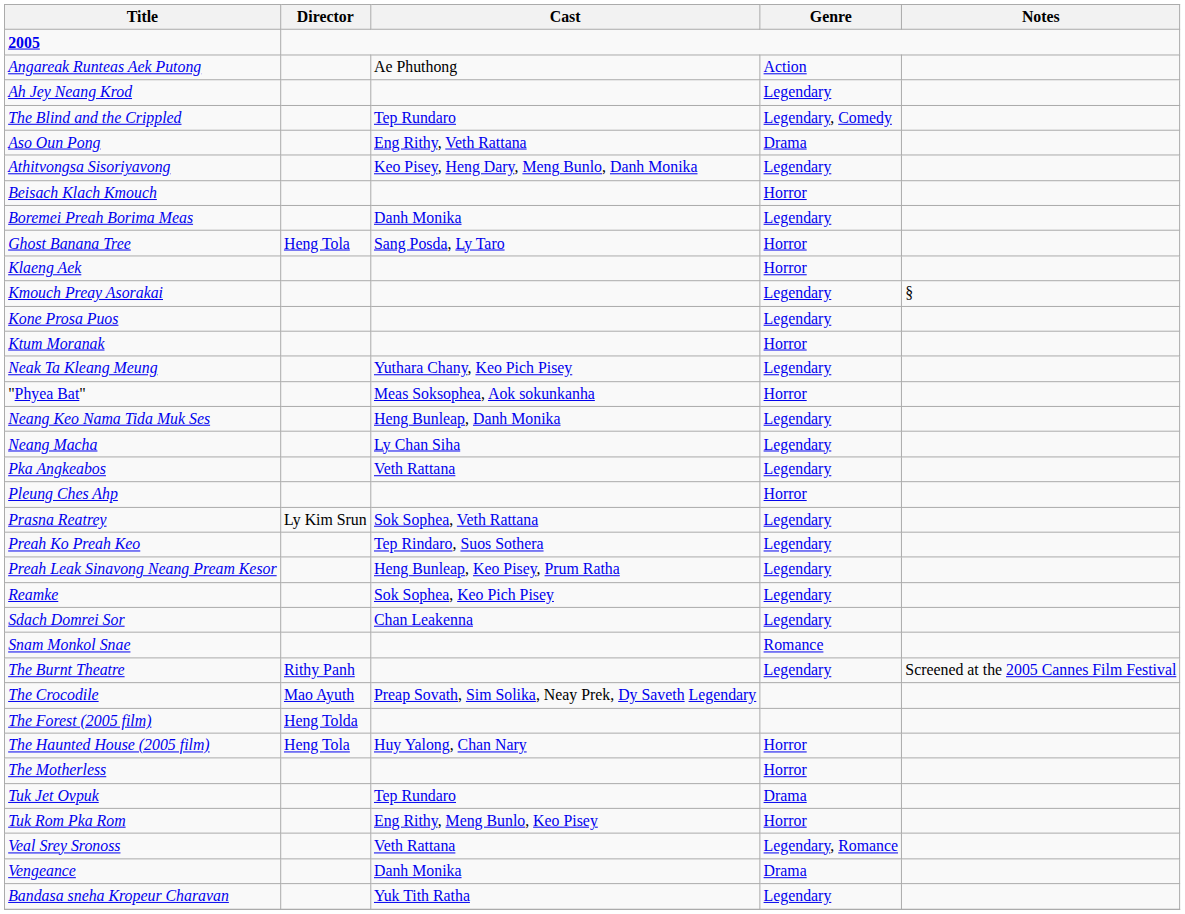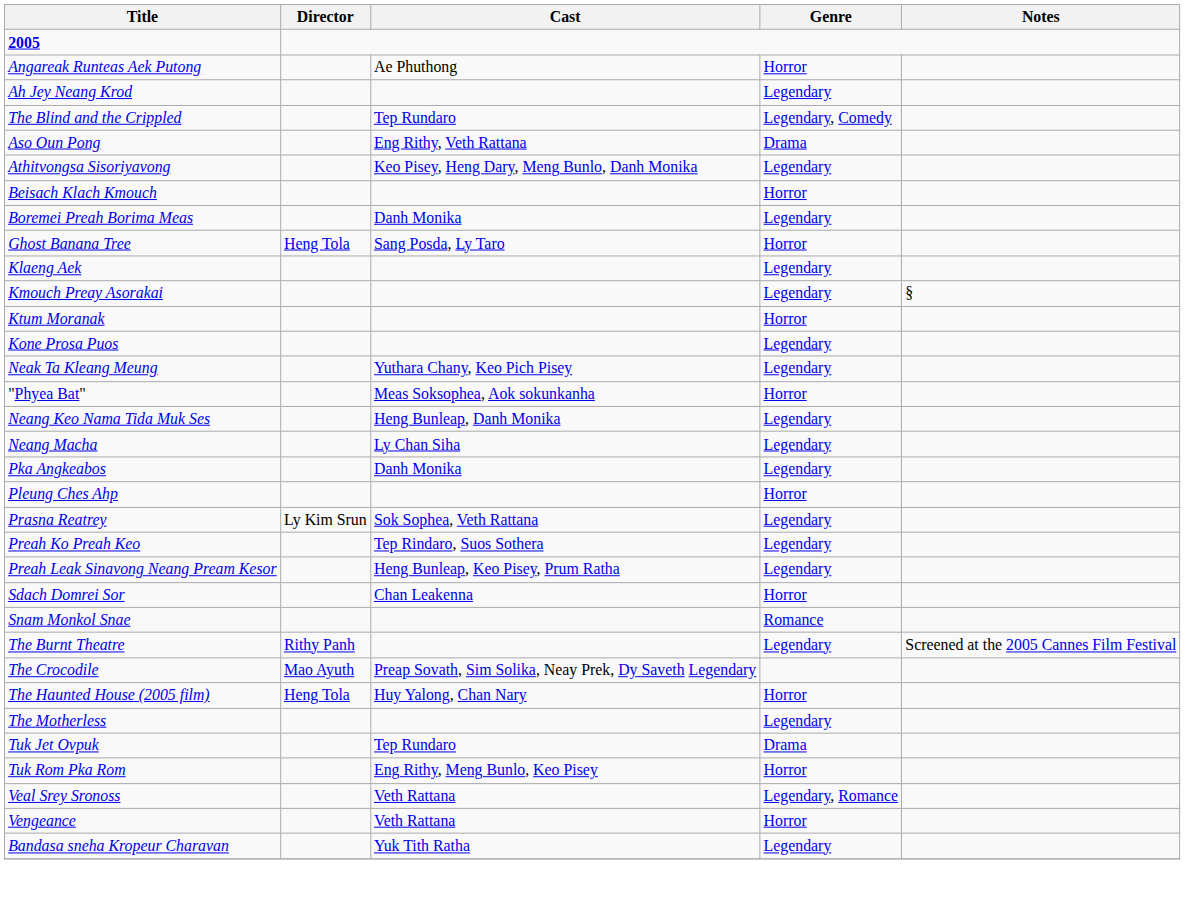 <table class="wikitable">
 <tr>
 <th>Title</th>
 <th>Director</th>
 <th>Cast</th>
 <th>Genre</th>
 <th>Notes</th>
 </tr>
 <tr>
 <td><strong><a href='#'>2005</a></strong></td>
 </tr>
 <tr>
 <td><em><a href='#'>Angareak Runteas Aek Putong</a></em></td>
 <td></td>
 <td>Ae Phuthong</td>
-<td><a href='#'>Action</a></td>
+<td><a href='#'>Horror</a></td>
 <td></td>
 </tr>
 <tr>
 <td><em><a href='#'>Ah Jey Neang Krod</a></em></td>
 <td></td>
 <td></td>
 <td><a href='#'>Legendary</a></td>
 <td></td>
 </tr>
 <tr>
 <td><em><a href='#'>The Blind and the Crippled</a></em></td>
 <td></td>
 <td><a href='#'>Tep Rundaro</a></td>
 <td><a href='#'>Legendary</a>, <a href='#'>Comedy</a></td>
 <td></td>
 </tr>
 <tr>
 <td><em><a href='#'>Aso Oun Pong</a></em></td>
 <td></td>
 <td><a href='#'>Eng Rithy</a>, <a href='#'>Veth Rattana</a></td>
 <td><a href='#'>Drama</a></td>
 <td></td>
 </tr>
 <tr>
 <td><em><a href='#'>Athitvongsa Sisoriyavong</a></em></td>
 <td></td>
 <td><a href='#'>Keo Pisey</a>, <a href='#'>Heng Dary</a>, <a href='#'>Meng Bunlo</a>, <a href='#'>Danh Monika</a></td>
 <td><a href='#'>Legendary</a></td>
 <td></td>
 </tr>
 <tr>
 <td><em><a href='#'>Beisach Klach Kmouch</a></em></td>
 <td></td>
 <td></td>
 <td><a href='#'>Horror</a></td>
 <td></td>
 </tr>
 <tr>
 <td><em><a href='#'>Boremei Preah Borima Meas</a></em></td>
 <td></td>
 <td><a href='#'>Danh Monika</a></td>
 <td><a href='#'>Legendary</a></td>
 <td></td>
 </tr>
 <tr>
 <td><em><a href='#'>Ghost Banana Tree</a></em></td>
 <td><a href='#'>Heng Tola</a></td>
 <td><a href='#'>Sang Posda</a>, <a href='#'>Ly Taro</a></td>
 <td><a href='#'>Horror</a></td>
 <td></td>
 </tr>
 <tr>
 <td><em><a href='#'>Klaeng Aek</a></em></td>
 <td></td>
 <td></td>
-<td><a href='#'>Horror</a></td>
+<td><a href='#'>Legendary</a></td>
 <td></td>
 </tr>
 <tr>
 <td><em><a href='#'>Kmouch Preay Asorakai</a></em></td>
 <td></td>
 <td></td>
 <td><a href='#'>Legendary</a></td>
 <td>§</td>
 </tr>
 <tr>
+<td><em><a href='#'>Ktum Moranak</a></em></td>
+<td></td>
+<td></td>
+<td><a href='#'>Horror</a></td>
+<td></td>
+</tr>
+<tr>
 <td><em><a href='#'>Kone Prosa Puos</a></em></td>
 <td></td>
 <td></td>
 <td><a href='#'>Legendary</a></td>
-<td></td>
-</tr>
-<tr>
-<td><em><a href='#'>Ktum Moranak</a></em></td>
-<td></td>
-<td></td>
-<td><a href='#'>Horror</a></td>
 <td></td>
 </tr>
 <tr>
 <td><em><a href='#'>Neak Ta Kleang Meung</a></em></td>
 <td></td>
 <td><a href='#'>Yuthara Chany</a>, <a href='#'>Keo Pich Pisey</a></td>
 <td><a href='#'>Legendary</a></td>
 <td></td>
 </tr>
 <tr>
 <td>"<a href='#'>Phyea Bat</a>"</td>
 <td></td>
 <td><a href='#'>Meas Soksophea</a>, <a href='#'>Aok sokunkanha</a></td>
 <td><a href='#'>Horror</a></td>
 <td></td>
 </tr>
 <tr>
 <td><em><a href='#'>Neang Keo Nama Tida Muk Ses</a></em></td>
 <td></td>
 <td><a href='#'>Heng Bunleap</a>, <a href='#'>Danh Monika</a></td>
 <td><a href='#'>Legendary</a></td>
 <td></td>
 </tr>
 <tr>
 <td><em><a href='#'>Neang Macha</a></em></td>
 <td></td>
 <td><a href='#'>Ly Chan Siha</a></td>
 <td><a href='#'>Legendary</a></td>
 <td></td>
 </tr>
 <tr>
 <td><em><a href='#'>Pka Angkeabos</a></em></td>
 <td></td>
-<td><a href='#'>Veth Rattana</a></td>
+<td><a href='#'>Danh Monika</a></td>
 <td><a href='#'>Legendary</a></td>
 <td></td>
 </tr>
 <tr>
 <td><em><a href='#'>Pleung Ches Ahp</a></em></td>
 <td></td>
 <td></td>
 <td><a href='#'>Horror</a></td>
 <td></td>
 </tr>
 <tr>
 <td><em><a href='#'>Prasna Reatrey</a></em></td>
 <td>Ly Kim Srun</td>
 <td><a href='#'>Sok Sophea</a>, <a href='#'>Veth Rattana</a></td>
 <td><a href='#'>Legendary</a></td>
 <td></td>
 </tr>
 <tr>
 <td><em><a href='#'>Preah Ko Preah Keo</a></em></td>
 <td></td>
 <td><a href='#'>Tep Rindaro</a>, <a href='#'>Suos Sothera</a></td>
 <td><a href='#'>Legendary</a></td>
 <td></td>
 </tr>
 <tr>
 <td><em><a href='#'>Preah Leak Sinavong Neang Pream Kesor</a></em></td>
 <td></td>
 <td><a href='#'>Heng Bunleap</a>, <a href='#'>Keo Pisey</a>, <a href='#'>Prum Ratha</a></td>
 <td><a href='#'>Legendary</a></td>
 <td></td>
 </tr>
 <tr>
-<td><em><a href='#'>Reamke</a></em></td>
-<td></td>
-<td><a href='#'>Sok Sophea</a>, <a href='#'>Keo Pich Pisey</a></td>
-<td><a href='#'>Legendary</a></td>
-<td></td>
-</tr>
-<tr>
 <td><em><a href='#'>Sdach Domrei Sor</a></em></td>
 <td></td>
 <td><a href='#'>Chan Leakenna</a></td>
-<td><a href='#'>Legendary</a></td>
+<td><a href='#'>Horror</a></td>
 <td></td>
 </tr>
 <tr>
 <td><em><a href='#'>Snam Monkol Snae</a></em></td>
 <td></td>
 <td></td>
 <td><a href='#'>Romance</a></td>
 <td></td>
 </tr>
 <tr>
 <td><em><a href='#'>The Burnt Theatre</a></em></td>
 <td><a href='#'>Rithy Panh</a></td>
 <td></td>
 <td><a href='#'>Legendary</a></td>
 <td>Screened at the <a href='#'>2005 Cannes Film Festival</a></td>
 </tr>
 <tr>
 <td><em><a href='#'>The Crocodile</a></em></td>
 <td><a href='#'>Mao Ayuth</a></td>
 <td><a href='#'>Preap Sovath</a>, <a href='#'>Sim Solika</a>, Neay Prek, <a href='#'>Dy Saveth</a> <a href='#'>Legendary</a></td>
 <td></td>
 </tr>
 <tr>
-<td><em><a href='#'>The Forest (2005 film)</a></em></td>
-<td><a href='#'>Heng Tolda</a></td>
-<td></td>
-<td></td>
-<td></td>
-</tr>
-<tr>
 <td><em><a href='#'>The Haunted House (2005 film)</a></em></td>
 <td><a href='#'>Heng Tola</a></td>
 <td><a href='#'>Huy Yalong</a>, <a href='#'>Chan Nary</a></td>
 <td><a href='#'>Horror</a></td>
 <td></td>
 </tr>
 <tr>
 <td><em><a href='#'>The Motherless</a></em></td>
 <td></td>
 <td></td>
-<td><a href='#'>Horror</a></td>
+<td><a href='#'>Legendary</a></td>
 <td></td>
 </tr>
 <tr>
 <td><em><a href='#'>Tuk Jet Ovpuk</a></em></td>
 <td></td>
 <td><a href='#'>Tep Rundaro</a></td>
 <td><a href='#'>Drama</a></td>
 <td></td>
 </tr>
 <tr>
 <td><em><a href='#'>Tuk Rom Pka Rom</a></em></td>
 <td></td>
 <td><a href='#'>Eng Rithy</a>, <a href='#'>Meng Bunlo</a>, <a href='#'>Keo Pisey</a></td>
 <td><a href='#'>Horror</a></td>
 <td></td>
 </tr>
 <tr>
 <td><em><a href='#'>Veal Srey Sronoss</a></em></td>
 <td></td>
 <td><a href='#'>Veth Rattana</a></td>
 <td><a href='#'>Legendary</a>, <a href='#'>Romance</a></td>
 <td></td>
 </tr>
 <tr>
 <td><em><a href='#'>Vengeance</a></em></td>
 <td></td>
-<td><a href='#'>Danh Monika</a></td>
-<td><a href='#'>Drama</a></td>
+<td><a href='#'>Veth Rattana</a></td>
+<td><a href='#'>Horror</a></td>
 <td></td>
 </tr>
 <tr>
 <td><em><a href='#'>Bandasa sneha Kropeur Charavan</a></em></td>
 <td></td>
 <td><a href='#'>Yuk Tith Ratha</a></td>
 <td><a href='#'>Legendary</a></td>
 <td></td>
 </tr>
 <tr>
 </tr>
 </table>
